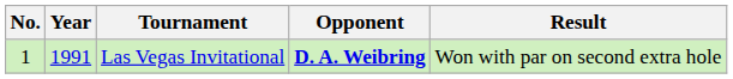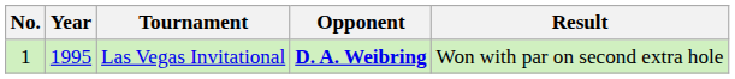 <table class="wikitable" style="font-size:95%;">
 <tr>
 <th>No.</th>
 <th>Year</th>
 <th>Tournament</th>
 <th>Opponent</th>
 <th>Result</th>
 </tr>
 <tr style="background:#D0F0C0;">
 <td align=center>1</td>
-<td><a href='#'>1991</a></td>
+<td><a href='#'>1995</a></td>
 <td><a href='#'>Las Vegas Invitational</a></td>
 <td><strong> <a href='#'>D. A. Weibring</a></strong></td>
 <td>Won with par on second extra hole</td>
 </tr>
 </table>
